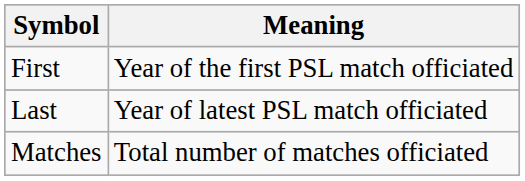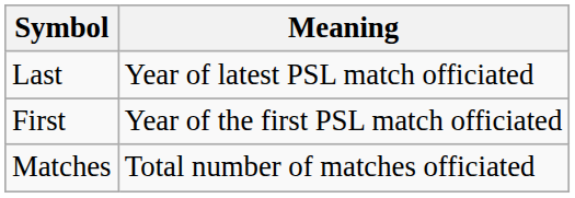 <table class="wikitable">
 <tr>
 <th>Symbol</th>
 <th>Meaning</th>
 </tr>
 <tr>
+<td>Last</td>
+<td>Year of latest PSL match officiated</td>
+</tr>
+<tr>
 <td>First</td>
 <td>Year of the first PSL match officiated</td>
-</tr>
-<tr>
-<td>Last</td>
-<td>Year of latest PSL match officiated</td>
 </tr>
 <tr>
 <td>Matches</td>
 <td>Total number of matches officiated</td>
 </tr>
 </table>
